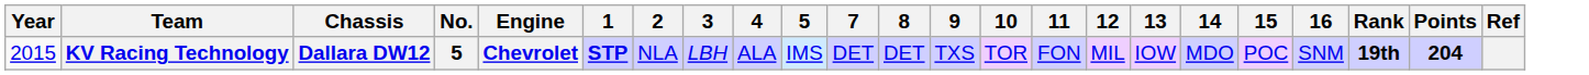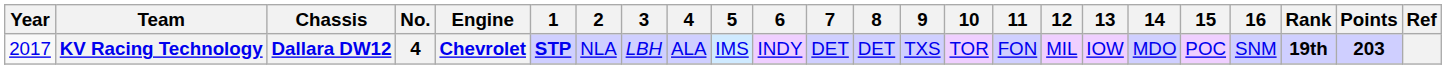 <table class="wikitable" style="text-align:center; font-size:85%">
 <tr>
 <th>Year</th>
 <th>Team</th>
 <th>Chassis</th>
 <th>No.</th>
 <th>Engine</th>
 <th>1</th>
 <th>2</th>
 <th>3</th>
 <th>4</th>
 <th>5</th>
+<th>6</th>
 <th>7</th>
 <th>8</th>
 <th>9</th>
 <th>10</th>
 <th>11</th>
 <th>12</th>
 <th>13</th>
 <th>14</th>
 <th>15</th>
 <th>16</th>
 <th>Rank</th>
 <th>Points</th>
 <th>Ref</th>
 </tr>
 <tr>
-<td><a href='#'>2015</a></td>
+<td><a href='#'>2017</a></td>
 <th nowrap><a href='#'>KV Racing Technology</a></th>
 <th nowrap><a href='#'>Dallara DW12</a></th>
-<th>5</th>
+<th>4</th>
 <th><a href='#'>Chevrolet</a></th>
 <td style="background:#CFCFFF;"><strong><a href='#'>STP</a><br></strong></td>
 <td style="background:#CFCFFF;"><a href='#'>NLA</a><br></td>
 <td style="background:#CFCFFF;"><em><a href='#'>LBH</a></em><br></td>
 <td style="background:#CFCFFF;"><a href='#'>ALA</a><br></td>
 <td style="background:#CFEAFF;"><a href='#'>IMS</a> <br></td>
+<td style="background:#EFCFFF;"><a href='#'>INDY</a><br></td>
 <td style="background:#CFCFFF;"><a href='#'>DET</a><br></td>
 <td style="background:#CFCFFF;"><a href='#'>DET</a><br></td>
 <td style="background:#CFCFFF;"><a href='#'>TXS</a><br></td>
 <td style="background:#EFCFFF;"><a href='#'>TOR</a><br></td>
 <td style="background:#CFCFFF;"><a href='#'>FON</a><br></td>
 <td style="background:#EFCFFF;"><a href='#'>MIL</a><br></td>
 <td style="background:#EFCFFF;"><a href='#'>IOW</a><br></td>
 <td style="background:#CFCFFF;"><a href='#'>MDO</a><br></td>
 <td style="background:#EFCFFF;"><a href='#'>POC</a><br></td>
 <td style="background:#CFCFFF;"><a href='#'>SNM</a><br></td>
 <th style="background:#CFCFFF;">19th</th>
-<th style="background:#CFCFFF;">204</th>
+<th style="background:#CFCFFF;">203</th>
 <th></th>
 </tr>
 </table>
